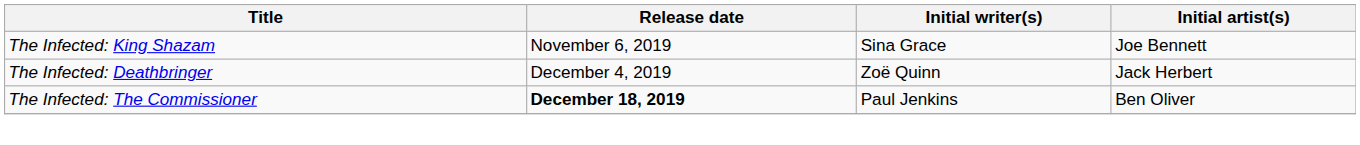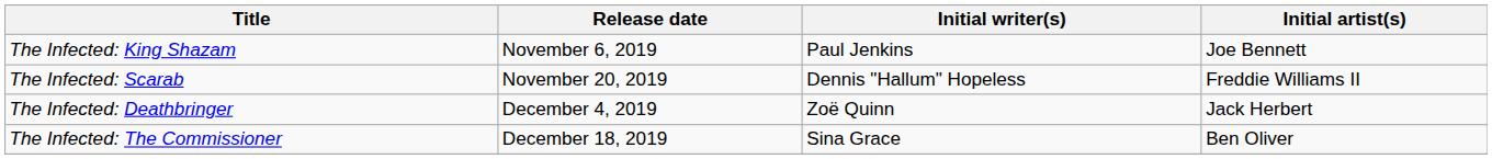 <table class="wikitable" style="width:100%">
 <tr>
 <th>Title</th>
 <th>Release date</th>
 <th>Initial writer(s)</th>
 <th>Initial artist(s)</th>
 </tr>
 <tr>
 <td><em>The Infected: <a href='#'>King Shazam</a></em></td>
 <td>November 6, 2019</td>
-<td>Sina Grace</td>
+<td>Paul Jenkins</td>
 <td>Joe Bennett</td>
+</tr>
+<tr>
+<td><em>The Infected: <a href='#'>Scarab</a></em></td>
+<td>November 20, 2019</td>
+<td>Dennis "Hallum" Hopeless</td>
+<td>Freddie Williams II</td>
 </tr>
 <tr>
 <td><em>The Infected: <a href='#'>Deathbringer</a></em></td>
 <td>December 4, 2019</td>
 <td>Zoë Quinn</td>
 <td>Jack Herbert</td>
 </tr>
 <tr>
 <td><em>The Infected: <a href='#'>The Commissioner</a></em></td>
-<td><strong>December 18, 2019</strong></td>
-<td>Paul Jenkins</td>
+<td>December 18, 2019</td>
+<td>Sina Grace</td>
 <td>Ben Oliver</td>
 </tr>
 <tr>
 </tr>
 </table>
